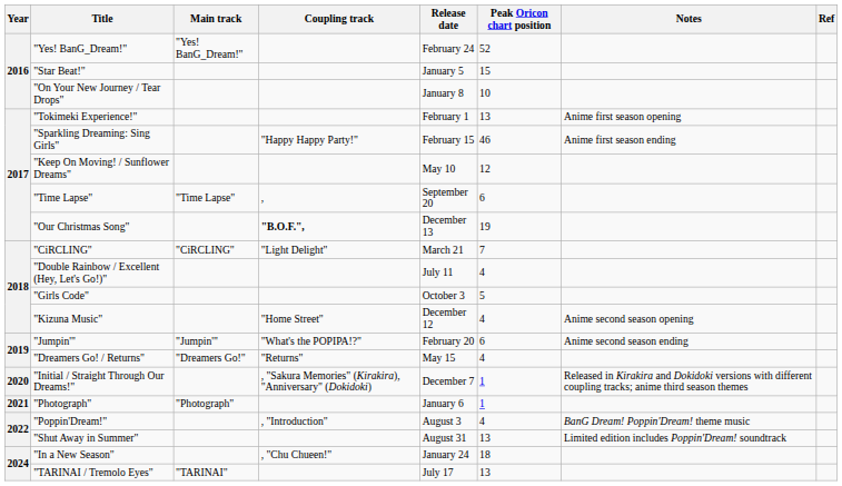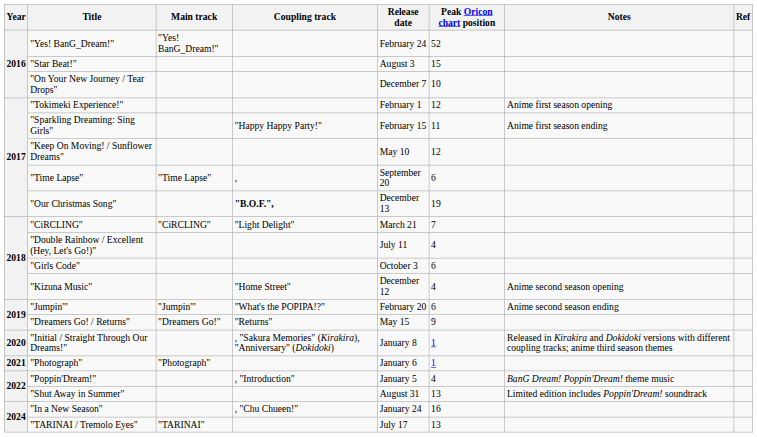 <table class="wikitable" text-align: center>
 <tr>
 <th>Year</th>
 <th>Title</th>
 <th>Main track</th>
 <th>Coupling track</th>
 <th>Release date</th>
 <th>Peak <a href='#'>Oricon chart</a> position</th>
 <th>Notes</th>
 <th>Ref</th>
 </tr>
 <tr>
 <th rowspan=3>2016</th>
 <td>"Yes! BanG_Dream!"</td>
 <td>"Yes! BanG_Dream!"</td>
 <td></td>
 <td>February 24</td>
 <td>52</td>
 <td></td>
 <td></td>
 </tr>
 <tr>
 <td>"Star Beat!"</td>
 <td></td>
 <td></td>
-<td>January 5</td>
+<td>August 3</td>
 <td>15</td>
 <td></td>
 <td></td>
 </tr>
 <tr>
 <td>"On Your New Journey / Tear Drops"</td>
 <td></td>
 <td></td>
-<td>January 8</td>
+<td>December 7</td>
 <td>10</td>
 <td></td>
 <td></td>
 </tr>
 <tr>
 <th rowspan=5>2017</th>
 <td>"Tokimeki Experience!"</td>
 <td></td>
 <td></td>
 <td>February 1</td>
-<td>13</td>
+<td>12</td>
 <td>Anime first season opening</td>
 <td></td>
 </tr>
 <tr>
 <td>"Sparkling Dreaming: Sing Girls"</td>
 <td></td>
 <td>"Happy Happy Party!"</td>
 <td>February 15</td>
-<td>46</td>
+<td>11</td>
 <td>Anime first season ending</td>
 <td></td>
 </tr>
 <tr>
 <td>"Keep On Moving! / Sunflower Dreams"</td>
 <td></td>
 <td></td>
 <td>May 10</td>
 <td>12</td>
 <td></td>
 <td></td>
 </tr>
 <tr>
 <td>"Time Lapse"</td>
 <td>"Time Lapse"</td>
 <td>, </td>
 <td>September 20</td>
 <td>6</td>
 <td></td>
 <td></td>
 </tr>
 <tr>
 <td>"Our Christmas Song"</td>
 <td></td>
 <td><strong>"B.O.F.", </strong></td>
 <td>December 13</td>
 <td>19</td>
 <td></td>
 <td></td>
 </tr>
 <tr>
 <th rowspan=4>2018</th>
 <td>"CiRCLING"</td>
 <td>"CiRCLING"</td>
 <td>"Light Delight"</td>
 <td>March 21</td>
 <td>7</td>
 <td></td>
 <td></td>
 </tr>
 <tr>
 <td>"Double Rainbow / Excellent (Hey, Let's Go!)"</td>
 <td></td>
 <td></td>
 <td>July 11</td>
 <td>4</td>
 <td></td>
 <td></td>
 </tr>
 <tr>
 <td>"Girls Code"</td>
 <td></td>
 <td></td>
 <td>October 3</td>
-<td>5</td>
+<td>6</td>
 <td></td>
 <td></td>
 </tr>
 <tr>
 <td>"Kizuna Music"</td>
 <td></td>
 <td>"Home Street"</td>
 <td>December 12</td>
 <td>4</td>
 <td>Anime second season opening</td>
 <td></td>
 </tr>
 <tr>
 <th rowspan=2>2019</th>
 <td>"Jumpin'"</td>
 <td>"Jumpin'"</td>
 <td>"What's the POPIPA!?"</td>
 <td>February 20</td>
 <td>6</td>
 <td>Anime second season ending</td>
 <td></td>
 </tr>
 <tr>
 <td>"Dreamers Go! / Returns"</td>
 <td>"Dreamers Go!"</td>
 <td>"Returns"</td>
 <td>May 15</td>
-<td>4</td>
+<td>9</td>
 <td></td>
 <td></td>
 </tr>
 <tr>
 <th>2020</th>
 <td>"Initial / Straight Through Our Dreams!"</td>
 <td></td>
 <td>, "Sakura Memories" (<em>Kirakira</em>), "Anniversary" (<em>Dokidoki</em>)</td>
-<td>December 7</td>
+<td>January 8</td>
 <td><a href='#'>1</a></td>
 <td>Released in <em>Kirakira</em> and <em>Dokidoki</em> versions with different coupling tracks; anime third season themes</td>
 <td></td>
 </tr>
 <tr>
 <th>2021</th>
 <td>"Photograph"</td>
 <td>"Photograph"</td>
 <td></td>
 <td>January 6</td>
 <td><a href='#'>1</a></td>
 <td></td>
 <td></td>
 </tr>
 <tr>
 <th rowspan=2>2022</th>
 <td>"Poppin'Dream!"</td>
 <td></td>
 <td>, "Introduction"</td>
-<td>August 3</td>
+<td>January 5</td>
 <td>4</td>
 <td><em>BanG Dream! Poppin'Dream!</em> theme music</td>
 <td></td>
 </tr>
 <tr>
 <td>"Shut Away in Summer"</td>
 <td></td>
 <td></td>
 <td>August 31</td>
 <td>13</td>
 <td>Limited edition includes <em>Poppin'Dream!</em> soundtrack</td>
 <td></td>
 </tr>
 <tr>
 <th rowspan="2">2024</th>
 <td>"In a New Season"</td>
 <td></td>
 <td>, "Chu Chueen!"</td>
 <td>January 24</td>
-<td>18</td>
+<td>16</td>
 <td></td>
 <td></td>
 </tr>
 <tr>
 <td>"TARINAI / Tremolo Eyes"</td>
 <td>"TARINAI"</td>
 <td></td>
 <td>July 17</td>
 <td>13</td>
 <td></td>
 <td></td>
 </tr>
 </table>
